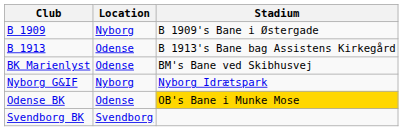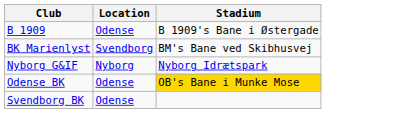 <table class="wikitable sortable">
 <tr>
 <th>Club</th>
 <th>Location</th>
 <th>Stadium</th>
 </tr>
 <tr>
 <td><a href='#'>B 1909</a></td>
-<td><a href='#'>Nyborg</a></td>
+<td><a href='#'>Odense</a></td>
 <td>B 1909's Bane i Østergade</td>
 </tr>
 <tr>
-<td><a href='#'>B 1913</a></td>
-<td><a href='#'>Odense</a></td>
-<td>B 1913's Bane bag Assistens Kirkegård</td>
-</tr>
-<tr>
 <td><a href='#'>BK Marienlyst</a></td>
-<td><a href='#'>Odense</a></td>
+<td><a href='#'>Svendborg</a></td>
 <td>BM's Bane ved Skibhusvej</td>
 </tr>
 <tr>
 <td><a href='#'>Nyborg G&IF</a></td>
 <td><a href='#'>Nyborg</a></td>
 <td><a href='#'>Nyborg Idrætspark</a></td>
 </tr>
 <tr>
 <td><a href='#'>Odense BK</a></td>
 <td><a href='#'>Odense</a></td>
 <td style="background: gold;">OB's Bane i Munke Mose</td>
 </tr>
 <tr>
 <td><a href='#'>Svendborg BK</a></td>
-<td><a href='#'>Svendborg</a></td>
+<td><a href='#'>Odense</a></td>
 <td></td>
 </tr>
 </table>
